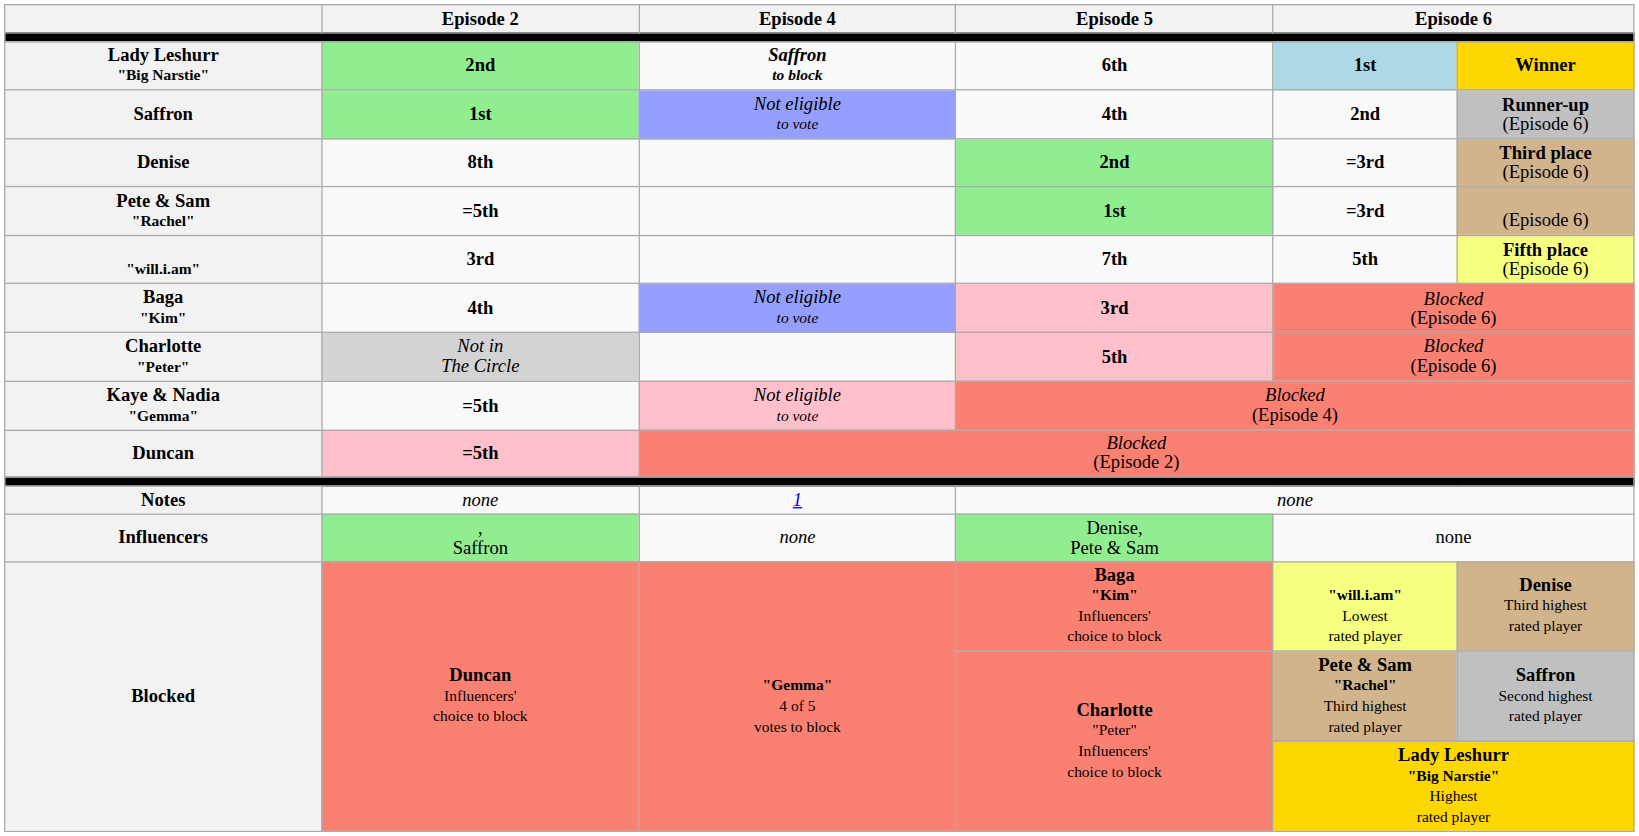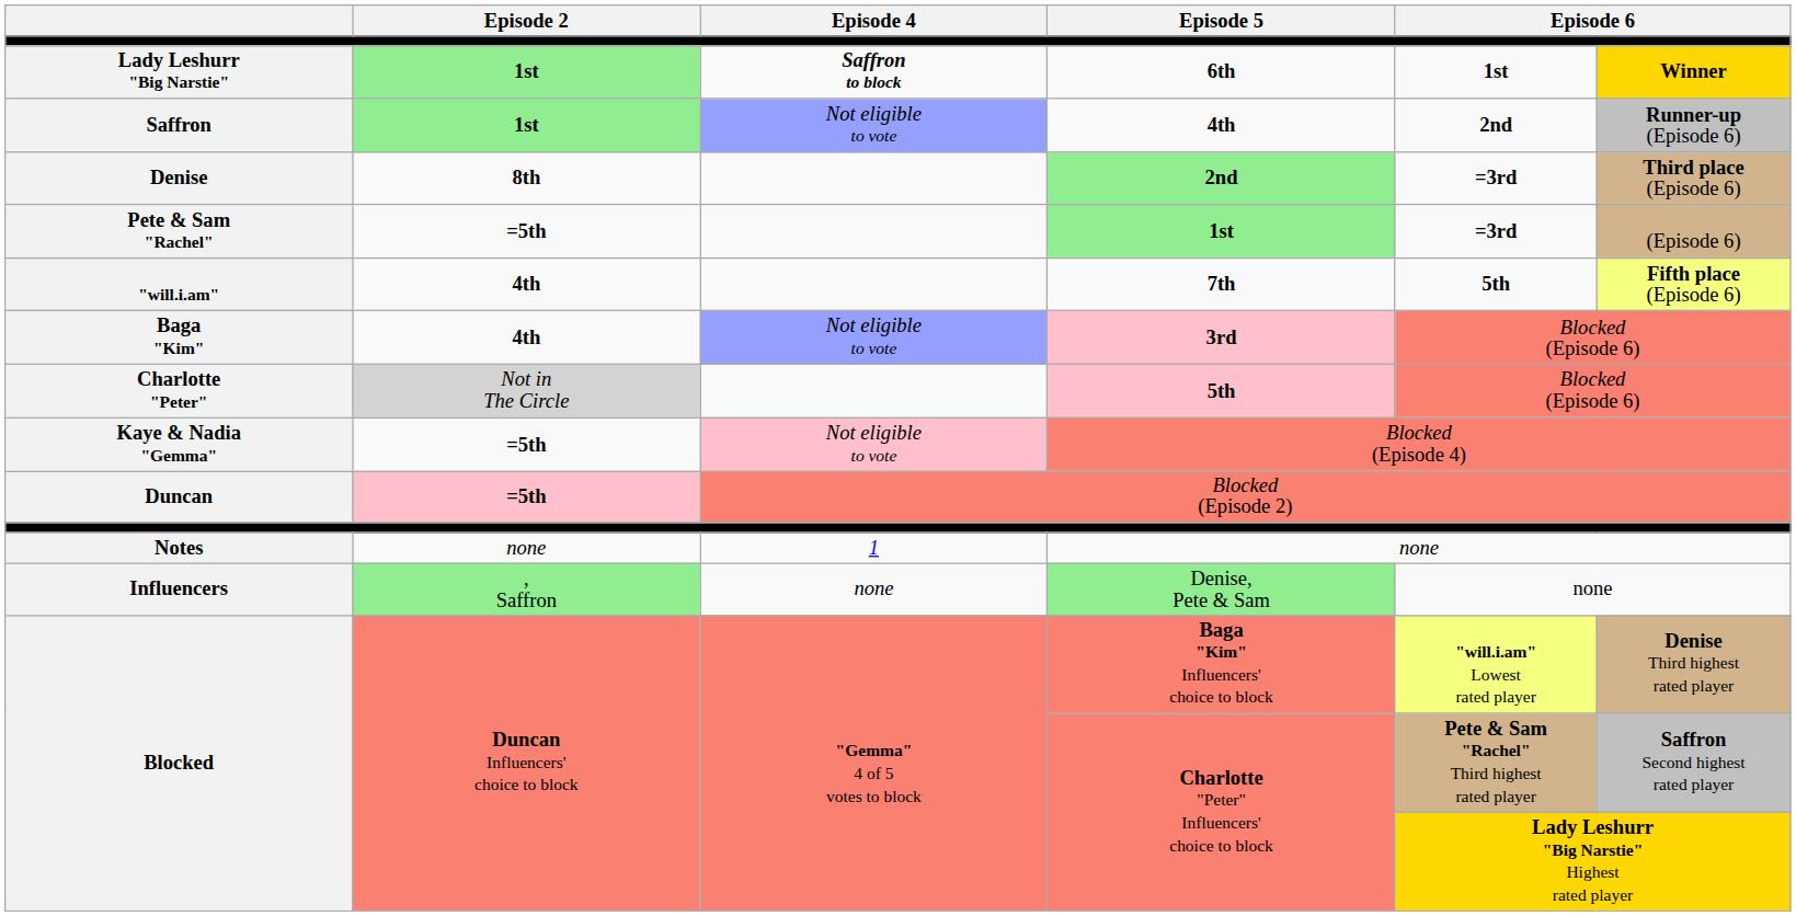 <table class="wikitable"  style="text-align:center; width:100%; font-size:90%; line-height:15px;">
 <tr>
 <th style="width:7%;"></th>
 <th style="width:7%;">Episode 2</th>
 <th style="width:7%;">Episode 4</th>
 <th style="width:7%;">Episode 5</th>
 <th style="width:7%;" colspan="2">Episode 6</th>
 </tr>
 <tr>
 <th style="background:#000" colspan="6"></th>
 </tr>
 <tr>
 <th>Lady Leshurr<br><small>"Big Narstie"</small></th>
-<td style="background:lightgreen;"><strong>2nd</strong></td>
+<td style="background:lightgreen;"><strong>1st</strong></td>
 <td><strong><em>Saffron<br><small>to block</small></em></strong></td>
 <td><strong>6th</strong></td>
-<td style="background: lightblue;"><strong>1st</strong></td>
+<td><strong>1st</strong></td>
 <td style="background:gold;"><strong>Winner</strong> <br> </td>
 </tr>
 <tr>
 <th>Saffron</th>
 <td style="background:lightgreen;"><strong>1st</strong></td>
 <td style="background:#959ffd;"><em>Not eligible<br><small>to vote</small></em></td>
 <td><strong>4th</strong></td>
 <td><strong>2nd</strong></td>
 <td style="background:silver;"><strong>Runner-up</strong> <br> (Episode 6)</td>
 </tr>
 <tr>
 <th>Denise</th>
 <td><strong>8th</strong></td>
 <td><em><br></em></td>
 <td style="background:lightgreen;"><strong>2nd</strong></td>
 <td><strong>=3rd</strong></td>
 <td style="background:tan;"><strong>Third place</strong> <br> (Episode 6)</td>
 </tr>
 <tr>
 <th>Pete & Sam<br><small>"Rachel"</small></th>
 <td><strong>=5th</strong></td>
 <td><em><br></em></td>
 <td style="background:lightgreen;"><strong>1st</strong></td>
 <td><strong>=3rd</strong></td>
 <td style="background:tan;"><strong></strong> <br> (Episode 6)</td>
 </tr>
 <tr>
 <th><br><small>"will.i.am"</small></th>
-<td><strong>3rd</strong></td>
+<td><strong>4th</strong></td>
 <td><em><br></em></td>
 <td><strong>7th</strong></td>
 <td><strong>5th</strong></td>
 <td style="background:#F5FF80;"><strong>Fifth place</strong> <br> (Episode 6)</td>
 </tr>
 <tr>
 <th>Baga<br><small>"Kim"</small></th>
 <td><strong>4th</strong></td>
 <td style="background:#959ffd;"><em>Not eligible<br><small>to vote</small></em></td>
 <td style="background:pink;"><strong>3rd</strong></td>
 <td style="background:salmon" colspan=2><em>Blocked</em><br>(Episode 6)</td>
 </tr>
 <tr>
 <th>Charlotte<br><small>"Peter"</small></th>
 <td colspan="1" bgcolor="lightgrey"><em>Not in<br>The Circle</em></td>
 <td><em><br></em></td>
 <td style="background:pink;"><strong>5th</strong></td>
 <td style="background:salmon" colspan=2><em>Blocked</em><br>(Episode 6)</td>
 </tr>
 <tr>
 <th>Kaye & Nadia<br><small>"Gemma"</small></th>
 <td><strong>=5th</strong></td>
 <td style="background:pink"><em>Not eligible<br><small>to vote</small></em></td>
 <td style="background:salmon" colspan=3><em>Blocked</em><br>(Episode 4)</td>
 </tr>
 <tr>
 <th>Duncan</th>
 <td style="background:pink;"><strong>=5th</strong></td>
 <td style="background:salmon" colspan=4><em>Blocked</em><br>(Episode 2)</td>
 </tr>
 <tr>
 </tr>
 <tr>
 <th style="background:#000" colspan="6"></th>
 </tr>
 <tr>
 <th>Notes</th>
 <td><em>none</em></td>
 <td><em><a href='#'>1</a></em></td>
 <td colspan="3"><em>none</em></td>
 </tr>
 <tr>
 <th>Influencers</th>
 <td style="background:lightgreen;">,<br>Saffron</td>
 <td><em>none</em></td>
 <td style="background:lightgreen;">Denise,<br>Pete & Sam</td>
 <td colspan=2>none</td>
 </tr>
 <tr>
 <th rowspan=4>Blocked</th>
 <td style="background:#FA8072" rowspan=4><strong>Duncan</strong><br><small>Influencers'<br>choice to block</small></td>
 <td style="background:#FA8072" rowspan=4><strong><br><small>"Gemma"</small></strong><br><small>4 of 5<br>votes to block</small></td>
 <td style="background:#FA8072" rowspan=2><strong>Baga<br><small>"Kim"</small></strong><br><small>Influencers'<br>choice to block</small></td>
 <td style="background:#F5FF80"><strong><br><small>"will.i.am"</small></strong><br><small>Lowest<br>rated player</small></td>
 <td style="background:tan"><strong>Denise</strong><br><small>Third highest<br>rated player</small></td>
 </tr>
 <tr>
 <td style="background:tan"rowspan=2><strong>Pete & Sam<br><small>"Rachel"</small></strong><br><small>Third highest<br>rated player</small></td>
 <td style="background:silver"rowspan=2><strong>Saffron</strong><br><small>Second highest<br>rated player</small></td>
 </tr>
 <tr>
 <td style="background:#FA8072" rowspan=2><strong>Charlotte</strong><br><small>"Peter"</small><br><small>Influencers'<br>choice to block</small></td>
 </tr>
 <tr>
 <td style="background:gold" colspan="2"><strong>Lady Leshurr<br><small>"Big Narstie"</small></strong><br><small>Highest<br>rated player</small></td>
 </tr>
 </table>
